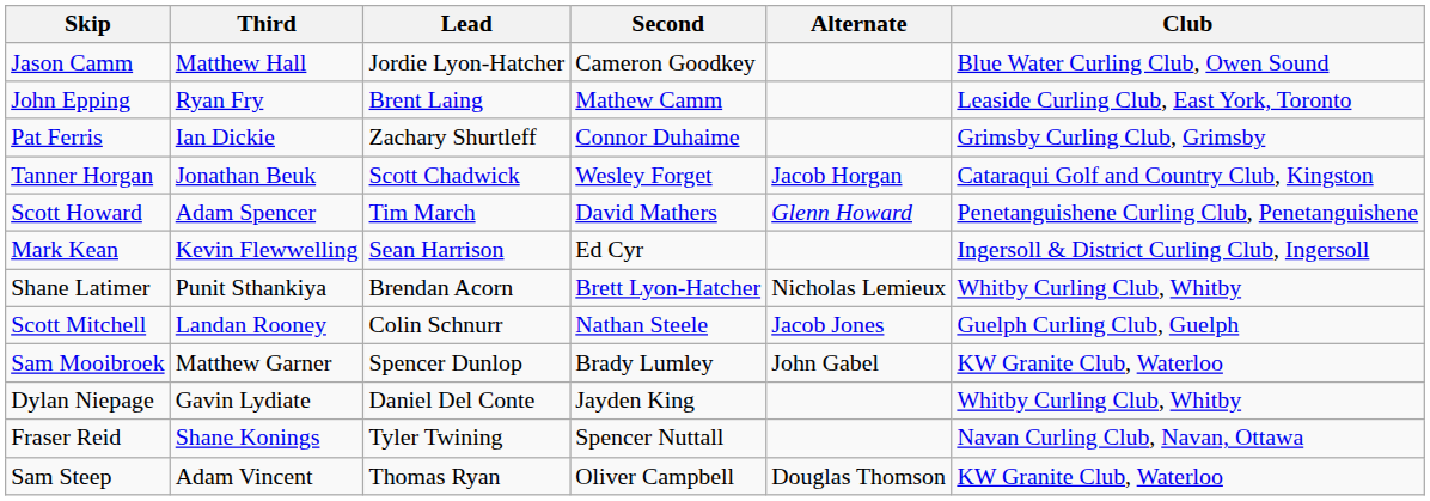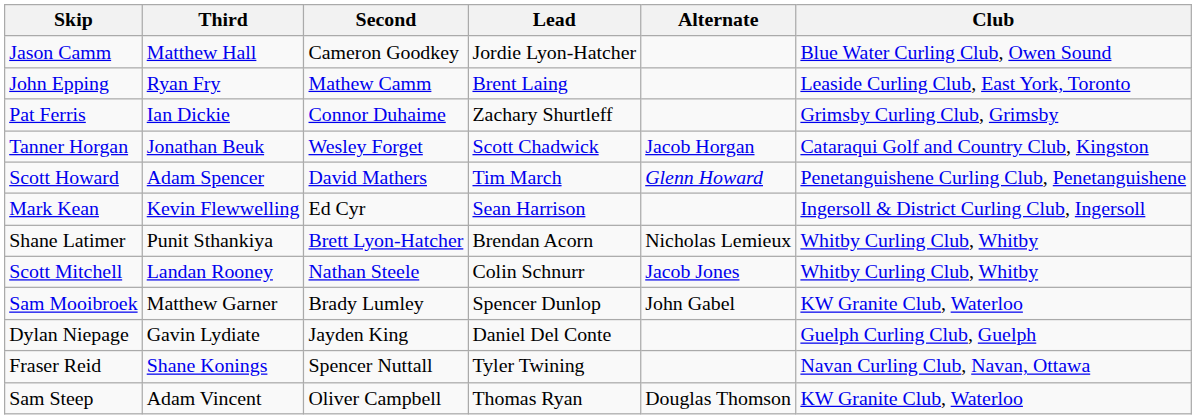 <table class="wikitable">
 <tr>
 <th scope="col">Skip</th>
 <th scope="col">Third</th>
+<th scope="col">Second</th>
 <th scope="col">Lead</th>
-<th scope="col">Second</th>
 <th scope="col">Alternate</th>
 <th scope="col">Club</th>
 </tr>
 <tr>
 <td><a href='#'>Jason Camm</a></td>
 <td><a href='#'>Matthew Hall</a></td>
+<td>Cameron Goodkey</td>
 <td>Jordie Lyon-Hatcher</td>
-<td>Cameron Goodkey</td>
 <td></td>
 <td><a href='#'>Blue Water Curling Club</a>, <a href='#'>Owen Sound</a></td>
 </tr>
 <tr>
 <td><a href='#'>John Epping</a></td>
 <td><a href='#'>Ryan Fry</a></td>
+<td><a href='#'>Mathew Camm</a></td>
 <td><a href='#'>Brent Laing</a></td>
-<td><a href='#'>Mathew Camm</a></td>
 <td></td>
 <td><a href='#'>Leaside Curling Club</a>, <a href='#'>East York, Toronto</a></td>
 </tr>
 <tr>
 <td><a href='#'>Pat Ferris</a></td>
 <td><a href='#'>Ian Dickie</a></td>
+<td><a href='#'>Connor Duhaime</a></td>
 <td>Zachary Shurtleff</td>
-<td><a href='#'>Connor Duhaime</a></td>
 <td></td>
 <td><a href='#'>Grimsby Curling Club</a>, <a href='#'>Grimsby</a></td>
 </tr>
 <tr>
 <td><a href='#'>Tanner Horgan</a></td>
 <td><a href='#'>Jonathan Beuk</a></td>
+<td><a href='#'>Wesley Forget</a></td>
 <td><a href='#'>Scott Chadwick</a></td>
-<td><a href='#'>Wesley Forget</a></td>
 <td><a href='#'>Jacob Horgan</a></td>
 <td><a href='#'>Cataraqui Golf and Country Club</a>, <a href='#'>Kingston</a></td>
 </tr>
 <tr>
 <td><a href='#'>Scott Howard</a></td>
 <td><a href='#'>Adam Spencer</a></td>
+<td><a href='#'>David Mathers</a></td>
 <td><a href='#'>Tim March</a></td>
-<td><a href='#'>David Mathers</a></td>
 <td><em><a href='#'>Glenn Howard</a></em> </td>
 <td><a href='#'>Penetanguishene Curling Club</a>, <a href='#'>Penetanguishene</a></td>
 </tr>
 <tr>
 <td><a href='#'>Mark Kean</a></td>
 <td><a href='#'>Kevin Flewwelling</a></td>
+<td>Ed Cyr</td>
 <td><a href='#'>Sean Harrison</a></td>
-<td>Ed Cyr</td>
 <td></td>
 <td><a href='#'>Ingersoll & District Curling Club</a>, <a href='#'>Ingersoll</a></td>
 </tr>
 <tr>
 <td>Shane Latimer</td>
 <td>Punit Sthankiya</td>
+<td><a href='#'>Brett Lyon-Hatcher</a></td>
 <td>Brendan Acorn</td>
-<td><a href='#'>Brett Lyon-Hatcher</a></td>
 <td>Nicholas Lemieux</td>
 <td><a href='#'>Whitby Curling Club</a>, <a href='#'>Whitby</a></td>
 </tr>
 <tr>
 <td><a href='#'>Scott Mitchell</a></td>
 <td><a href='#'>Landan Rooney</a></td>
+<td><a href='#'>Nathan Steele</a></td>
 <td>Colin Schnurr</td>
-<td><a href='#'>Nathan Steele</a></td>
 <td><a href='#'>Jacob Jones</a></td>
-<td><a href='#'>Guelph Curling Club</a>, <a href='#'>Guelph</a></td>
+<td><a href='#'>Whitby Curling Club</a>, <a href='#'>Whitby</a></td>
 </tr>
 <tr>
 <td><a href='#'>Sam Mooibroek</a></td>
 <td>Matthew Garner</td>
+<td>Brady Lumley</td>
 <td>Spencer Dunlop</td>
-<td>Brady Lumley</td>
 <td>John Gabel</td>
 <td><a href='#'>KW Granite Club</a>, <a href='#'>Waterloo</a></td>
 </tr>
 <tr>
 <td>Dylan Niepage</td>
 <td>Gavin Lydiate</td>
+<td>Jayden King</td>
 <td>Daniel Del Conte</td>
-<td>Jayden King</td>
 <td></td>
-<td><a href='#'>Whitby Curling Club</a>, <a href='#'>Whitby</a></td>
+<td><a href='#'>Guelph Curling Club</a>, <a href='#'>Guelph</a></td>
 </tr>
 <tr>
 <td>Fraser Reid</td>
 <td><a href='#'>Shane Konings</a></td>
+<td>Spencer Nuttall</td>
 <td>Tyler Twining</td>
-<td>Spencer Nuttall</td>
 <td></td>
 <td><a href='#'>Navan Curling Club</a>, <a href='#'>Navan, Ottawa</a></td>
 </tr>
 <tr>
 <td>Sam Steep</td>
 <td>Adam Vincent</td>
+<td>Oliver Campbell</td>
 <td>Thomas Ryan</td>
-<td>Oliver Campbell</td>
 <td>Douglas Thomson</td>
 <td><a href='#'>KW Granite Club</a>, <a href='#'>Waterloo</a></td>
 </tr>
 </table>
